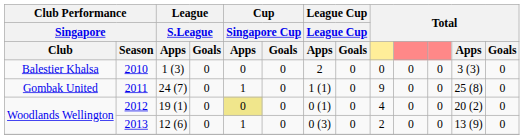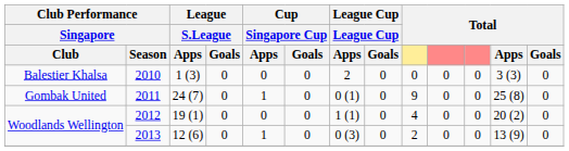 <table class="wikitable" style="text-align:center;">
 <tr>
 <th colspan="2">Club Performance</th>
 <th colspan="2">League</th>
 <th colspan="2">Cup</th>
 <th colspan="2">League Cup</th>
 <th colspan="5" rowspan="2">Total</th>
 </tr>
 <tr>
 <th colspan="2"><a href='#'>Singapore</a></th>
 <th colspan="2"><a href='#'>S.League</a></th>
 <th colspan="2"><a href='#'>Singapore Cup</a></th>
 <th colspan="2"><a href='#'>League Cup</a></th>
 </tr>
 <tr>
 <th>Club</th>
 <th>Season</th>
 <th>Apps</th>
 <th>Goals</th>
 <th>Apps</th>
 <th>Goals</th>
 <th>Apps</th>
 <th>Goals</th>
 <th style="width:25px; background:#fe9;"></th>
 <th style="width:40px; background:#ff8888;"></th>
 <th style="width:25px; background:#ff8888;"></th>
 <th>Apps</th>
 <th>Goals</th>
 </tr>
 <tr>
 <td rowspan="1"><a href='#'>Balestier Khalsa</a></td>
 <td><a href='#'>2010</a></td>
 <td>1 (3)</td>
 <td>0</td>
 <td>0</td>
 <td>0</td>
 <td>2</td>
 <td>0</td>
 <td>0</td>
 <td>0</td>
 <td>0</td>
 <td>3 (3)</td>
 <td>0</td>
 </tr>
 <tr>
 <td rowspan="1"><a href='#'>Gombak United</a></td>
 <td><a href='#'>2011</a></td>
 <td>24 (7)</td>
 <td>0</td>
 <td>1</td>
 <td>0</td>
-<td>1 (1)</td>
+<td>0 (1)</td>
 <td>0</td>
 <td>9</td>
 <td>0</td>
 <td>0</td>
 <td>25 (8)</td>
 <td>0</td>
 </tr>
 <tr>
 <td rowspan="2"><a href='#'>Woodlands Wellington</a></td>
 <td><a href='#'>2012</a></td>
 <td>19 (1)</td>
 <td>0</td>
-<td style="background: khaki;">0</td>
 <td>0</td>
-<td>0 (1)</td>
+<td>0</td>
+<td>1 (1)</td>
 <td>0</td>
 <td>4</td>
 <td>0</td>
 <td>0</td>
 <td>20 (2)</td>
 <td>0</td>
 </tr>
 <tr>
 <td><a href='#'>2013</a></td>
 <td>12 (6)</td>
 <td>0</td>
 <td>1</td>
 <td>0</td>
 <td>0 (3)</td>
 <td>0</td>
 <td>2</td>
 <td>0</td>
 <td>0</td>
 <td>13 (9)</td>
 <td>0</td>
 </tr>
 <tr>
 </tr>
 </table>
